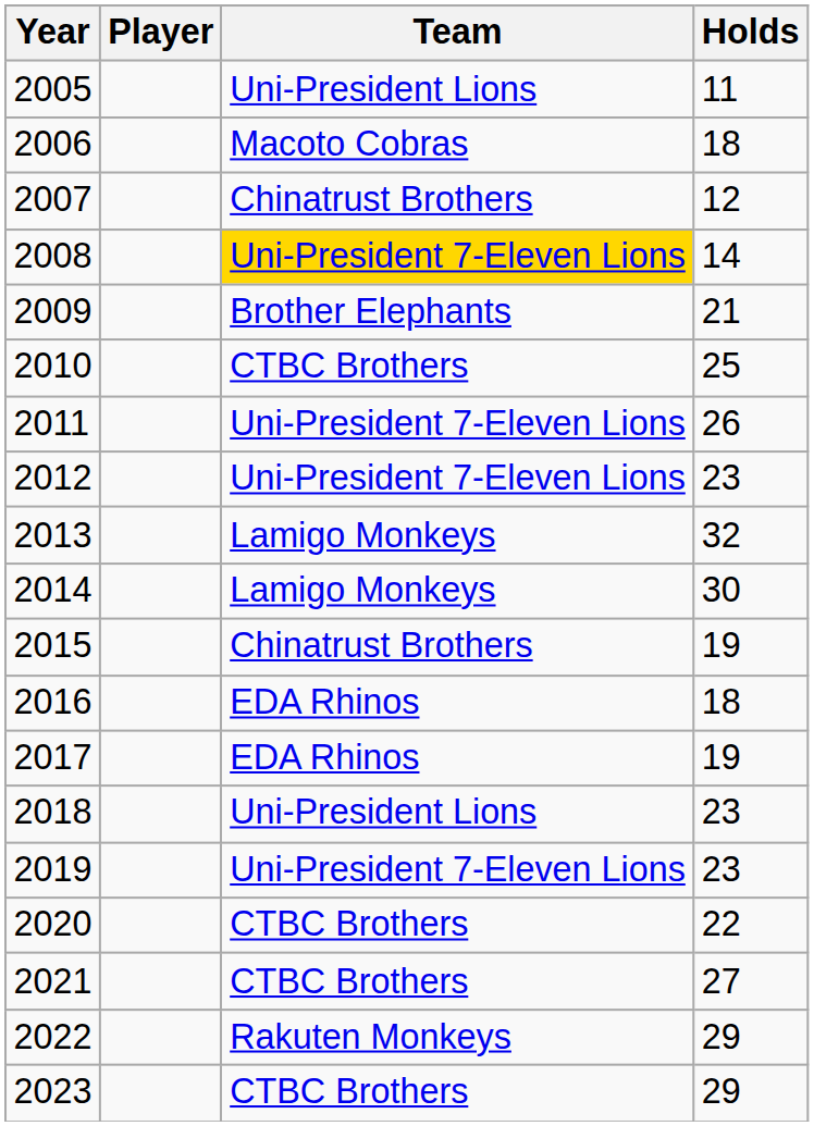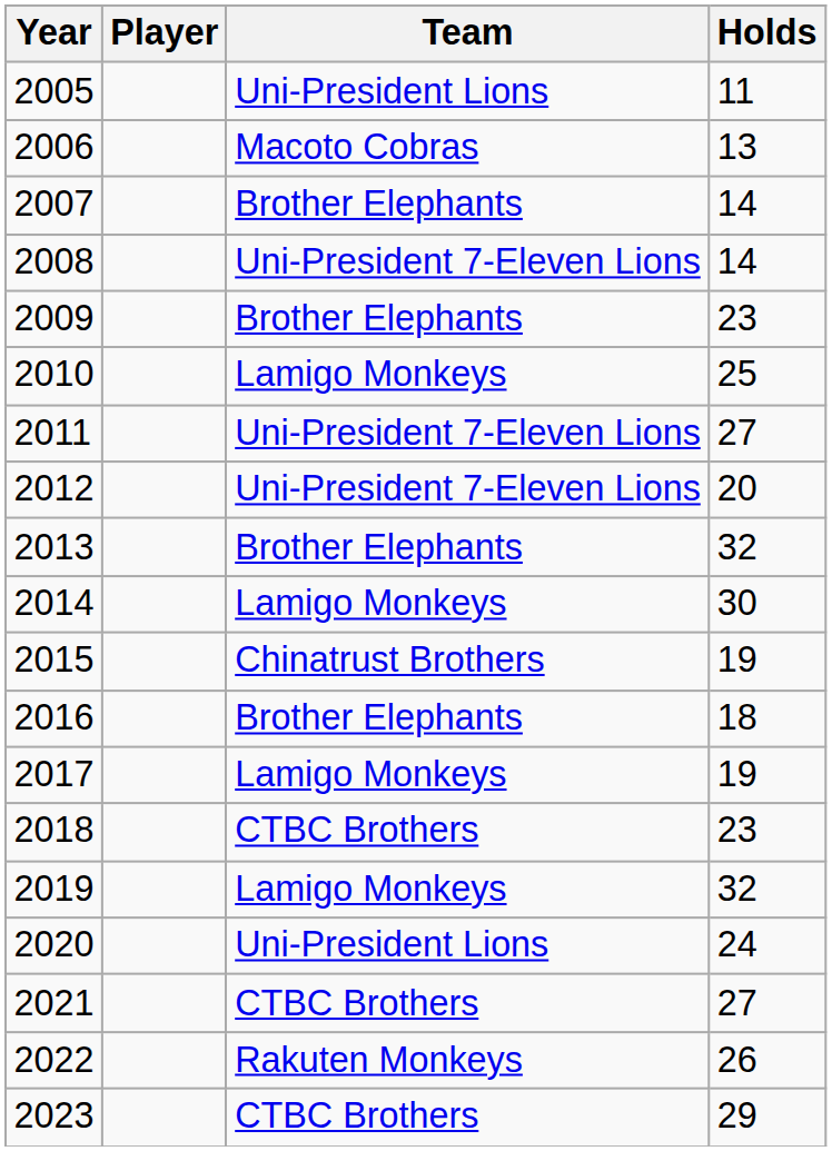 <table class="wikitable">
 <tr>
 <th>Year</th>
 <th>Player</th>
 <th>Team</th>
 <th>Holds</th>
 </tr>
 <tr>
 <td>2005</td>
 <td></td>
 <td><a href='#'>Uni-President Lions</a></td>
 <td>11</td>
 </tr>
 <tr>
 <td>2006</td>
 <td></td>
 <td><a href='#'>Macoto Cobras</a></td>
-<td>18</td>
+<td>13</td>
 </tr>
 <tr>
 <td>2007</td>
 <td></td>
-<td><a href='#'>Chinatrust Brothers</a></td>
-<td>12</td>
+<td><a href='#'>Brother Elephants</a></td>
+<td>14</td>
 </tr>
 <tr>
 <td>2008</td>
 <td></td>
-<td style="background: gold;"><a href='#'>Uni-President 7-Eleven Lions</a></td>
+<td><a href='#'>Uni-President 7-Eleven Lions</a></td>
 <td>14</td>
 </tr>
 <tr>
 <td>2009</td>
 <td></td>
 <td><a href='#'>Brother Elephants</a></td>
-<td>21</td>
+<td>23</td>
 </tr>
 <tr>
 <td>2010</td>
 <td></td>
-<td><a href='#'>CTBC Brothers</a></td>
+<td><a href='#'>Lamigo Monkeys</a></td>
 <td>25</td>
 </tr>
 <tr>
 <td>2011</td>
 <td></td>
 <td><a href='#'>Uni-President 7-Eleven Lions</a></td>
-<td>26</td>
+<td>27</td>
 </tr>
 <tr>
 <td>2012</td>
 <td></td>
 <td><a href='#'>Uni-President 7-Eleven Lions</a></td>
-<td>23</td>
+<td>20</td>
 </tr>
 <tr>
 <td>2013</td>
 <td></td>
-<td><a href='#'>Lamigo Monkeys</a></td>
+<td><a href='#'>Brother Elephants</a></td>
 <td>32</td>
 </tr>
 <tr>
 <td>2014</td>
 <td></td>
 <td><a href='#'>Lamigo Monkeys</a></td>
 <td>30</td>
 </tr>
 <tr>
 <td>2015</td>
 <td></td>
 <td><a href='#'>Chinatrust Brothers</a></td>
 <td>19</td>
 </tr>
 <tr>
 <td>2016</td>
 <td></td>
-<td><a href='#'>EDA Rhinos</a></td>
+<td><a href='#'>Brother Elephants</a></td>
 <td>18</td>
 </tr>
 <tr>
 <td>2017</td>
 <td></td>
-<td><a href='#'>EDA Rhinos</a></td>
+<td><a href='#'>Lamigo Monkeys</a></td>
 <td>19</td>
 </tr>
 <tr>
 <td>2018</td>
 <td></td>
-<td><a href='#'>Uni-President Lions</a></td>
+<td><a href='#'>CTBC Brothers</a></td>
 <td>23</td>
 </tr>
 <tr>
 <td>2019</td>
 <td></td>
-<td><a href='#'>Uni-President 7-Eleven Lions</a></td>
-<td>23</td>
+<td><a href='#'>Lamigo Monkeys</a></td>
+<td>32</td>
 </tr>
 <tr>
 <td>2020</td>
 <td></td>
-<td><a href='#'>CTBC Brothers</a></td>
-<td>22</td>
+<td><a href='#'>Uni-President Lions</a></td>
+<td>24</td>
 </tr>
 <tr>
 <td>2021</td>
 <td></td>
 <td><a href='#'>CTBC Brothers</a></td>
 <td>27</td>
 </tr>
 <tr>
 <td>2022</td>
 <td></td>
 <td><a href='#'>Rakuten Monkeys</a></td>
-<td>29</td>
+<td>26</td>
 </tr>
 <tr>
 <td>2023</td>
 <td></td>
 <td><a href='#'>CTBC Brothers </a></td>
 <td>29</td>
 </tr>
 </table>
